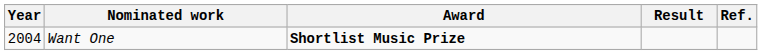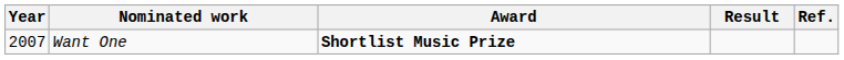 <table class="wikitable">
 <tr>
 <th>Year</th>
 <th width="220">Nominated work</th>
 <th width="325">Award</th>
 <th width="65">Result</th>
 <th>Ref.</th>
 </tr>
 <tr>
-<td align="center">2004</td>
+<td align="center">2007</td>
 <td><em>Want One</em></td>
 <td><strong>Shortlist Music Prize</strong></td>
 <td></td>
 <td align="center"></td>
 </tr>
 </table>
